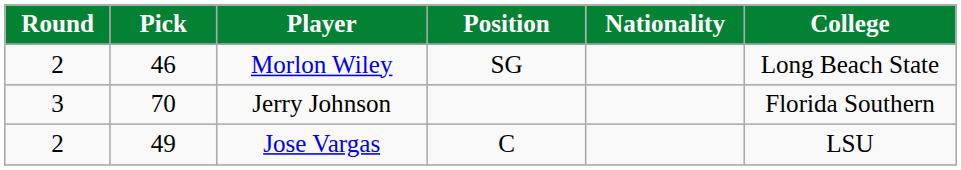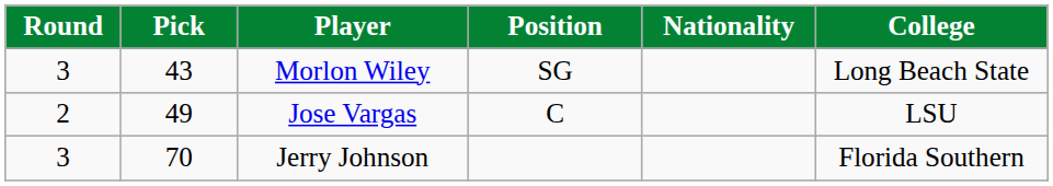 <table class="wikitable sortable sortable">
 <tr>
 <th style="background:#048234; color:#FFFFFF" width="10%">Round</th>
 <th style="background:#048234; color:#FFFFFF" width="10%">Pick</th>
 <th style="background:#048234; color:#FFFFFF" width="20%">Player</th>
 <th style="background:#048234; color:#FFFFFF" width="15%">Position</th>
 <th style="background:#048234; color:#FFFFFF" width="15%">Nationality</th>
 <th style="background:#048234; color:#FFFFFF" width="20%">College</th>
 </tr>
 <tr style="text-align: center">
-<td>2</td>
-<td>46</td>
+<td>3</td>
+<td>43</td>
 <td><a href='#'>Morlon Wiley</a></td>
 <td>SG</td>
 <td></td>
 <td>Long Beach State</td>
+</tr>
+<tr style="text-align: center">
+<td>2</td>
+<td>49</td>
+<td><a href='#'>Jose Vargas</a></td>
+<td>C</td>
+<td></td>
+<td>LSU</td>
 </tr>
 <tr style="text-align: center">
 <td>3</td>
 <td>70</td>
 <td>Jerry Johnson</td>
 <td></td>
 <td></td>
 <td>Florida Southern</td>
 </tr>
-<tr style="text-align: center">
-<td>2</td>
-<td>49</td>
-<td><a href='#'>Jose Vargas</a></td>
-<td>C</td>
-<td></td>
-<td>LSU</td>
-</tr>
 </table>
